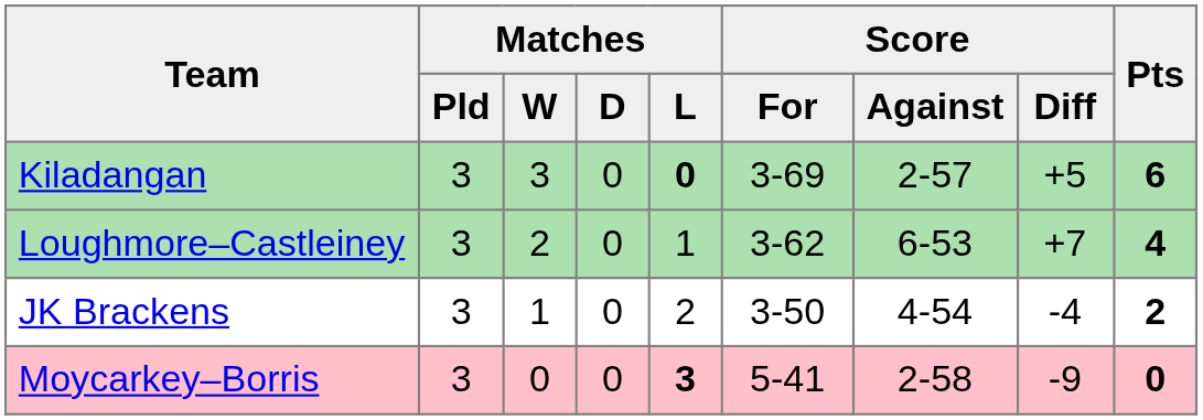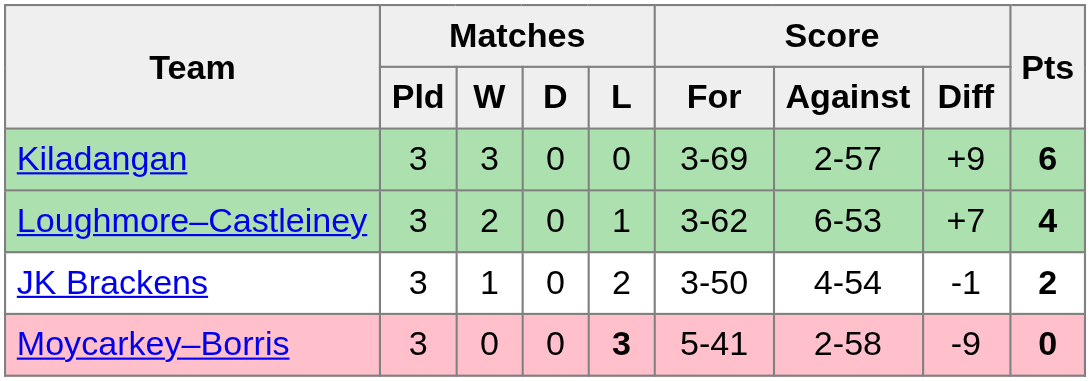 <table style=border-collapse:collapse border=1 cellspacing=0 cellpadding=5>
 <tr align=center bgcolor=#efefef>
 <th rowspan=2 width=165>Team</th>
 <th colspan=4>Matches</th>
 <th colspan=3>Score</th>
 <th rowspan=2width=20>Pts</th>
 </tr>
 <tr align=center bgcolor=#efefef>
 <th width=20>Pld</th>
 <th width=20>W</th>
 <th width=20>D</th>
 <th width=20>L</th>
 <th width=45>For</th>
 <th width=45>Against</th>
 <th width=30>Diff</th>
 </tr>
 <tr align=center style="background:#ACE1AF;">
 <td style="text-align:left;"> <a href='#'>Kiladangan</a></td>
 <td>3</td>
 <td>3</td>
 <td>0</td>
-<td><strong>0</strong></td>
+<td>0</td>
 <td>3-69</td>
 <td>2-57</td>
-<td>+5</td>
+<td>+9</td>
 <td><strong>6</strong></td>
 </tr>
 <tr align=center style="background:#ACE1AF;">
 <td style="text-align:left;"> <a href='#'>Loughmore–Castleiney</a></td>
 <td>3</td>
 <td>2</td>
 <td>0</td>
 <td>1</td>
 <td>3-62</td>
 <td>6-53</td>
 <td>+7</td>
 <td><strong>4</strong></td>
 </tr>
 <tr align=center>
 <td style="text-align:left;"> <a href='#'>JK Brackens</a></td>
 <td>3</td>
 <td>1</td>
 <td>0</td>
 <td>2</td>
 <td>3-50</td>
 <td>4-54</td>
-<td>-4</td>
+<td>-1</td>
 <td><strong>2</strong></td>
 </tr>
 <tr align=center style="background:#FFC0CB;">
 <td style="text-align:left;"> <a href='#'>Moycarkey–Borris</a></td>
 <td>3</td>
 <td>0</td>
 <td>0</td>
 <td><strong>3</strong></td>
 <td>5-41</td>
 <td>2-58</td>
 <td>-9</td>
 <td><strong>0</strong></td>
 </tr>
 </table>
